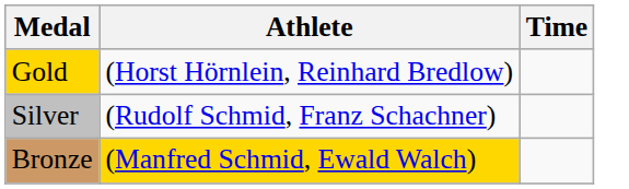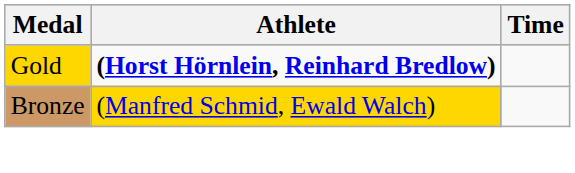 <table class="wikitable">
 <tr>
 <th>Medal</th>
 <th>Athlete</th>
 <th>Time</th>
 </tr>
 <tr>
 <td bgcolor="gold">Gold</td>
-<td> (<a href='#'>Horst Hörnlein</a>, <a href='#'>Reinhard Bredlow</a>)</td>
-<td></td>
-</tr>
-<tr>
-<td bgcolor="silver">Silver</td>
-<td> (<a href='#'>Rudolf Schmid</a>, <a href='#'>Franz Schachner</a>)</td>
+<td><strong> (<a href='#'>Horst Hörnlein</a>, <a href='#'>Reinhard Bredlow</a>)</strong></td>
 <td></td>
 </tr>
 <tr>
 <td bgcolor="CC9966">Bronze</td>
 <td style="background: gold;"> (<a href='#'>Manfred Schmid</a>, <a href='#'>Ewald Walch</a>)</td>
 <td></td>
 </tr>
 </table>
